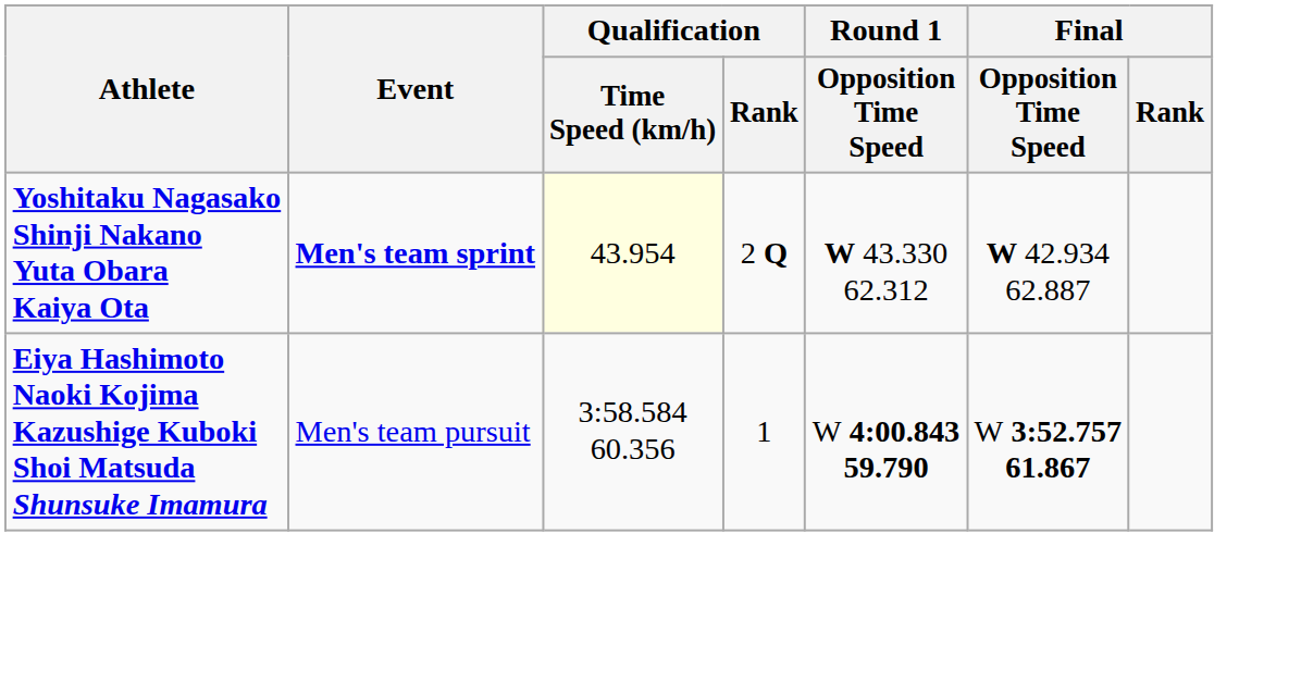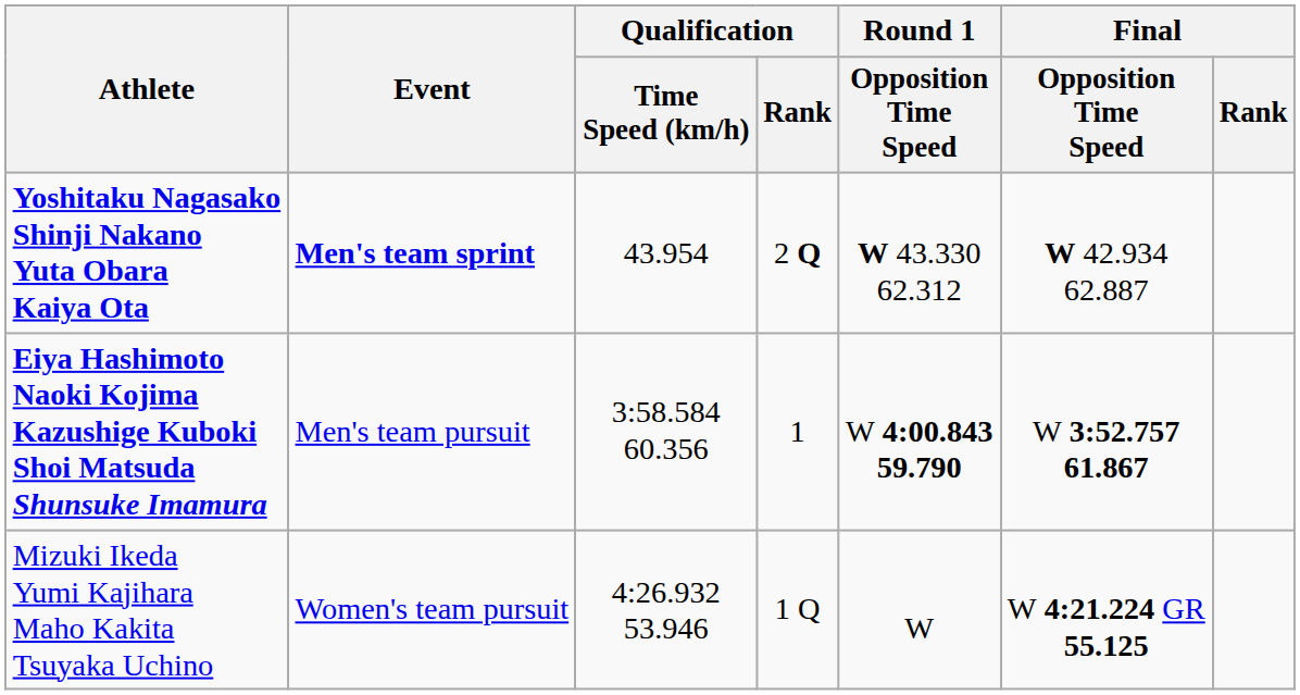 <table class="wikitable" style="font-size:90%">
 <tr>
 <th rowspan=2>Athlete</th>
 <th rowspan=2>Event</th>
 <th colspan=2>Qualification</th>
 <th>Round 1</th>
 <th colspan=2>Final</th>
 </tr>
 <tr style="font-size:95%">
 <th>Time<br>Speed (km/h)</th>
 <th>Rank</th>
 <th>Opposition<br>Time<br>Speed</th>
 <th>Opposition<br>Time<br>Speed</th>
 <th>Rank</th>
 </tr>
 <tr align=center>
 <td align=left><strong><a href='#'>Yoshitaku Nagasako</a><br><a href='#'>Shinji Nakano</a><br><a href='#'>Yuta Obara</a><br><a href='#'>Kaiya Ota</a></strong></td>
 <td align=left><strong><a href='#'>Men's team sprint</a></strong></td>
-<td style="background: lightyellow;">43.954</td>
+<td>43.954</td>
 <td>2 <strong>Q</strong></td>
 <td><br><strong>W</strong> 43.330<br>62.312</td>
 <td><br><strong>W</strong> 42.934<br>62.887</td>
 <td></td>
 </tr>
 <tr align=center>
 <td align=left><strong><a href='#'>Eiya Hashimoto</a><br><a href='#'>Naoki Kojima</a><br><a href='#'>Kazushige Kuboki</a><br><a href='#'>Shoi Matsuda</a><br><em><a href='#'>Shunsuke Imamura</a><strong><em></td>
 <td align=left><a href='#'>Men's team pursuit</a></td>
 <td>3:58.584<br>60.356</td>
 <td>1</td>
 <td><br></strong>W<strong> 4:00.843<br>59.790</td>
 <td><br></strong>W<strong> 3:52.757<br>61.867</td>
 <td></td>
 </tr>
+<tr align=center>
+<td align=left></strong><a href='#'>Mizuki Ikeda</a><br><a href='#'>Yumi Kajihara</a><br><a href='#'>Maho Kakita</a><br><a href='#'>Tsuyaka Uchino</a><strong></td>
+<td align=left><a href='#'>Women's team pursuit</a></td>
+<td>4:26.932<br>53.946</td>
+<td>1 </strong>Q<strong></td>
+<td><br></strong>W<strong></td>
+<td><br></strong>W<strong> 4:21.224 </strong><a href='#'>GR</a><strong><br>55.125</td>
+<td></td>
+</tr>
 </table>
